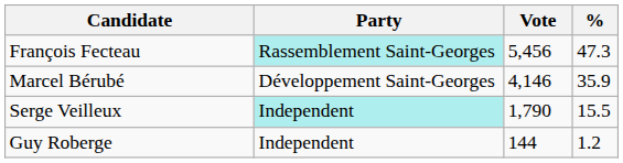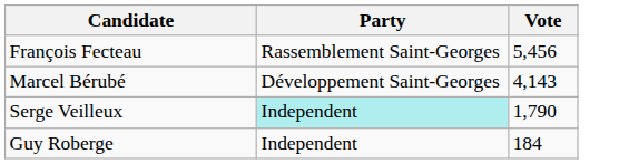 <table class="wikitable">
 <tr>
 <th bgcolor="#DDDDFF" width="200px">Candidate</th>
 <th bgcolor="#DDDDFF" width="200px">Party</th>
 <th bgcolor="#DDDDFF" width="50px">Vote</th>
-<th bgcolor="#DDDDFF" width="30px">%</th>
 </tr>
 <tr>
 <td>François Fecteau</td>
-<td style="background: paleturquoise;">Rassemblement Saint-Georges</td>
+<td>Rassemblement Saint-Georges</td>
 <td>5,456</td>
-<td>47.3</td>
 </tr>
 <tr>
 <td>Marcel Bérubé</td>
 <td>Développement Saint-Georges</td>
-<td>4,146</td>
-<td>35.9</td>
+<td>4,143</td>
 </tr>
 <tr>
 <td>Serge Veilleux</td>
 <td style="background: paleturquoise;">Independent</td>
 <td>1,790</td>
-<td>15.5</td>
 </tr>
 <tr>
 <td>Guy Roberge</td>
 <td>Independent</td>
-<td>144</td>
-<td>1.2</td>
+<td>184</td>
 </tr>
 </table>
